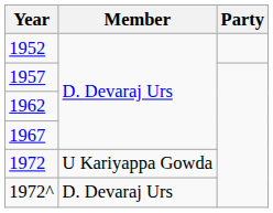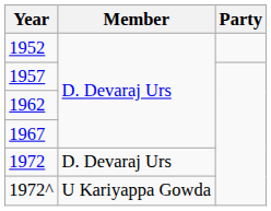 <table class="wikitable sortable">
 <tr>
 <th>Year</th>
 <th>Member</th>
 <th colspan="2">Party</th>
 </tr>
 <tr>
 <td><a href='#'>1952</a></td>
 <td rowspan="4"><a href='#'>D. Devaraj Urs</a></td>
 <td></td>
 </tr>
 <tr>
 <td><a href='#'>1957</a></td>
 </tr>
 <tr>
 <td><a href='#'>1962</a></td>
 </tr>
 <tr>
 <td><a href='#'>1967</a></td>
 </tr>
 <tr>
 <td><a href='#'>1972</a></td>
-<td>U Kariyappa Gowda</td>
+<td>D. Devaraj Urs</td>
 </tr>
 <tr>
 <td>1972^</td>
-<td>D. Devaraj Urs</td>
+<td>U Kariyappa Gowda</td>
 </tr>
 </table>
